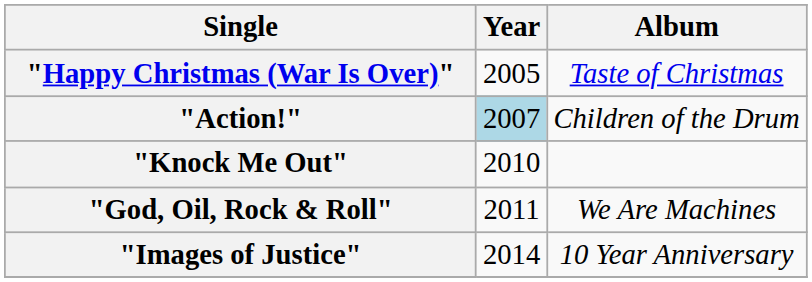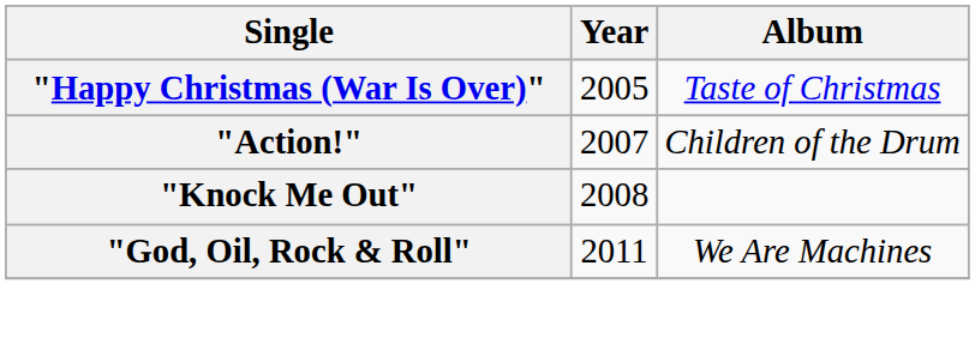 <table class="wikitable plainrowheaders" style="text-align:center;">
 <tr>
 <th scope="col" style="width:16em;">Single</th>
 <th scope="col">Year</th>
 <th scope="col">Album</th>
 </tr>
 <tr>
 <th scope="row">"<a href='#'>Happy Christmas (War Is Over)</a>"<br></th>
 <td>2005</td>
 <td><em><a href='#'>Taste of Christmas</a></em></td>
 </tr>
 <tr>
 <th scope="row">"Action!"</th>
-<td style="background: lightblue;">2007</td>
+<td>2007</td>
 <td><em>Children of the Drum</em></td>
 </tr>
 <tr>
 <th scope="row">"Knock Me Out"</th>
-<td>2010</td>
+<td>2008</td>
 <td></td>
 </tr>
 <tr>
 <th scope="row">"God, Oil, Rock & Roll"</th>
 <td>2011</td>
 <td><em>We Are Machines</em></td>
 </tr>
 <tr>
-<th scope="row">"Images of Justice"<br></th>
-<td>2014</td>
-<td><em>10 Year Anniversary</em></td>
-</tr>
-<tr>
 </tr>
 </table>
